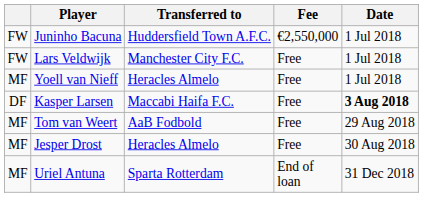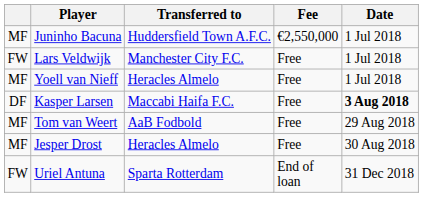 <table class="wikitable plainrowheaders sortable">
 <tr>
 <th></th>
 <th scope="col">Player</th>
 <th>Transferred to</th>
 <th style="width: 65px;">Fee</th>
 <th scope="col">Date</th>
 </tr>
 <tr>
-<td align="center">FW</td>
+<td align="center">MF</td>
 <td> <a href='#'>Juninho Bacuna</a></td>
 <td> <a href='#'>Huddersfield Town A.F.C.</a></td>
 <td>€2,550,000</td>
 <td>1 Jul 2018</td>
 </tr>
 <tr>
 <td align="center">FW</td>
 <td> <a href='#'>Lars Veldwijk</a></td>
 <td> <a href='#'>Manchester City F.C.</a></td>
 <td>Free</td>
 <td>1 Jul 2018</td>
 </tr>
 <tr>
 <td align="center">MF</td>
 <td> <a href='#'>Yoell van Nieff</a></td>
 <td> <a href='#'>Heracles Almelo</a></td>
 <td>Free</td>
 <td>1 Jul 2018</td>
 </tr>
 <tr>
 <td align="center">DF</td>
 <td> <a href='#'>Kasper Larsen</a></td>
 <td> <a href='#'>Maccabi Haifa F.C.</a></td>
 <td>Free</td>
 <td><strong>3 Aug 2018</strong></td>
 </tr>
 <tr>
 <td align="center">MF</td>
 <td> <a href='#'>Tom van Weert</a></td>
 <td> <a href='#'>AaB Fodbold</a></td>
 <td>Free</td>
 <td>29 Aug 2018</td>
 </tr>
 <tr>
 <td align="center">MF</td>
 <td> <a href='#'>Jesper Drost</a></td>
 <td> <a href='#'>Heracles Almelo</a></td>
 <td>Free</td>
 <td>30 Aug 2018</td>
 </tr>
 <tr>
-<td align="center">MF</td>
+<td align="center">FW</td>
 <td> <a href='#'>Uriel Antuna</a></td>
 <td> <a href='#'>Sparta Rotterdam</a></td>
 <td>End of loan</td>
 <td>31 Dec 2018</td>
 </tr>
 </table>
